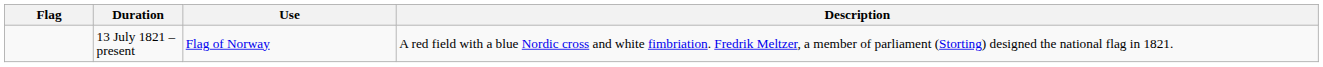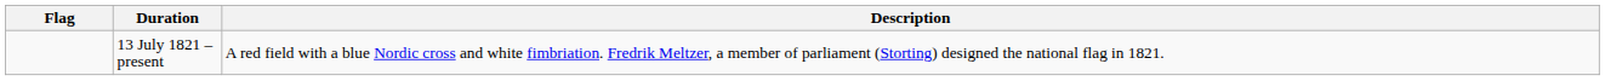 <table class="wikitable" width="100%">
 <tr>
 <th style="width:100px;">Flag</th>
 <th style="width:100px;">Duration</th>
-<th style="width:250px;">Use</th>
 <th style="min-width:250px">Description</th>
 </tr>
 <tr>
 <td></td>
 <td>13 July 1821 – present</td>
-<td><a href='#'>Flag of Norway</a></td>
 <td>A red field with a blue <a href='#'>Nordic cross</a> and white <a href='#'>fimbriation</a>. <a href='#'>Fredrik Meltzer</a>, a member of parliament (<a href='#'>Storting</a>) designed the national flag in 1821.</td>
 </tr>
 </table>
